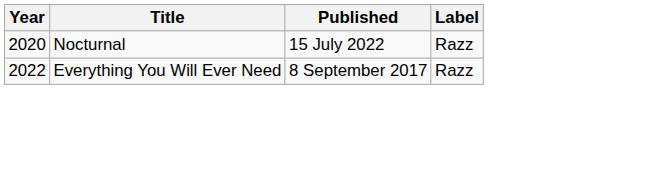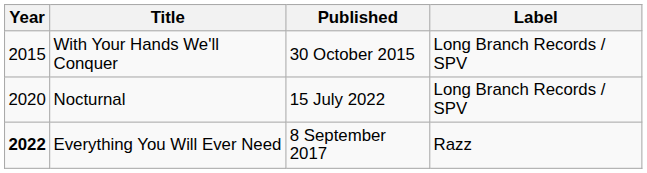 <table class="wikitable">
 <tr>
 <th>Year</th>
 <th>Title</th>
 <th>Published</th>
 <th>Label</th>
 </tr>
 <tr>
+<td>2015</td>
+<td>With Your Hands We'll Conquer</td>
+<td>30 October 2015</td>
+<td>Long Branch Records / SPV</td>
+</tr>
+<tr>
 <td>2020</td>
 <td>Nocturnal</td>
 <td>15 July 2022</td>
-<td>Razz</td>
+<td>Long Branch Records / SPV</td>
 </tr>
 <tr>
-<td>2022</td>
+<td><strong>2022</strong></td>
 <td>Everything You Will Ever Need</td>
 <td>8 September 2017</td>
 <td>Razz</td>
 </tr>
 </table>
